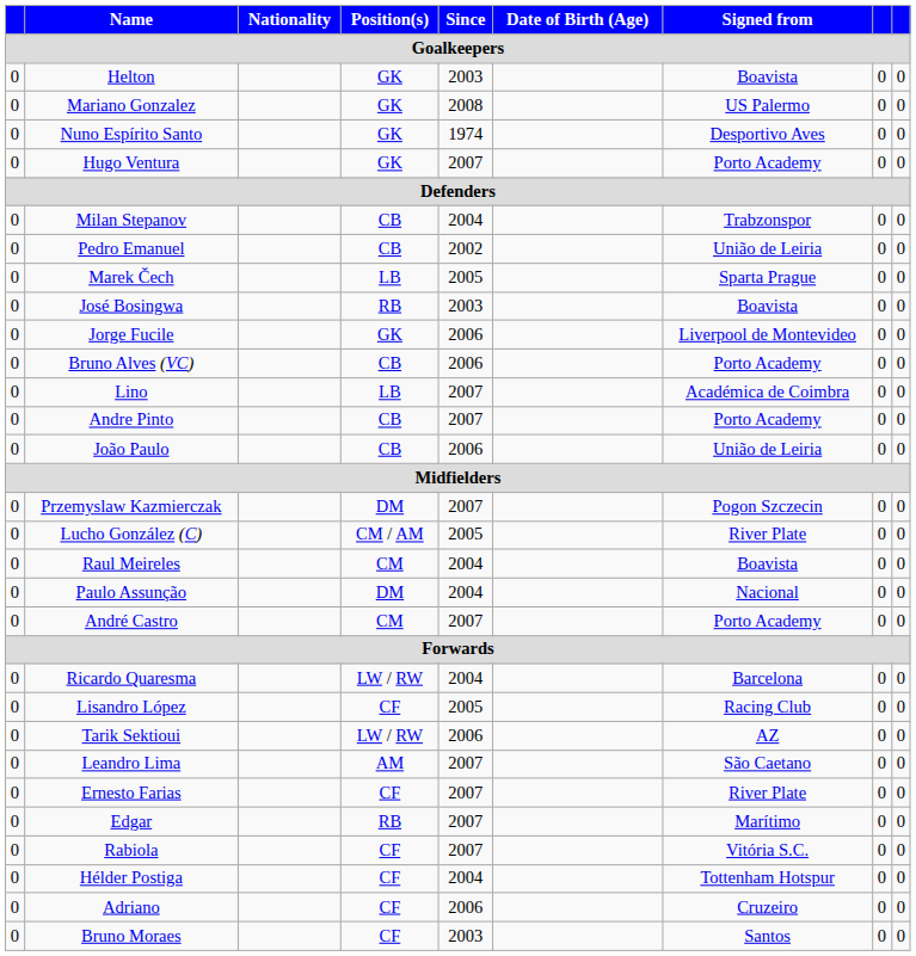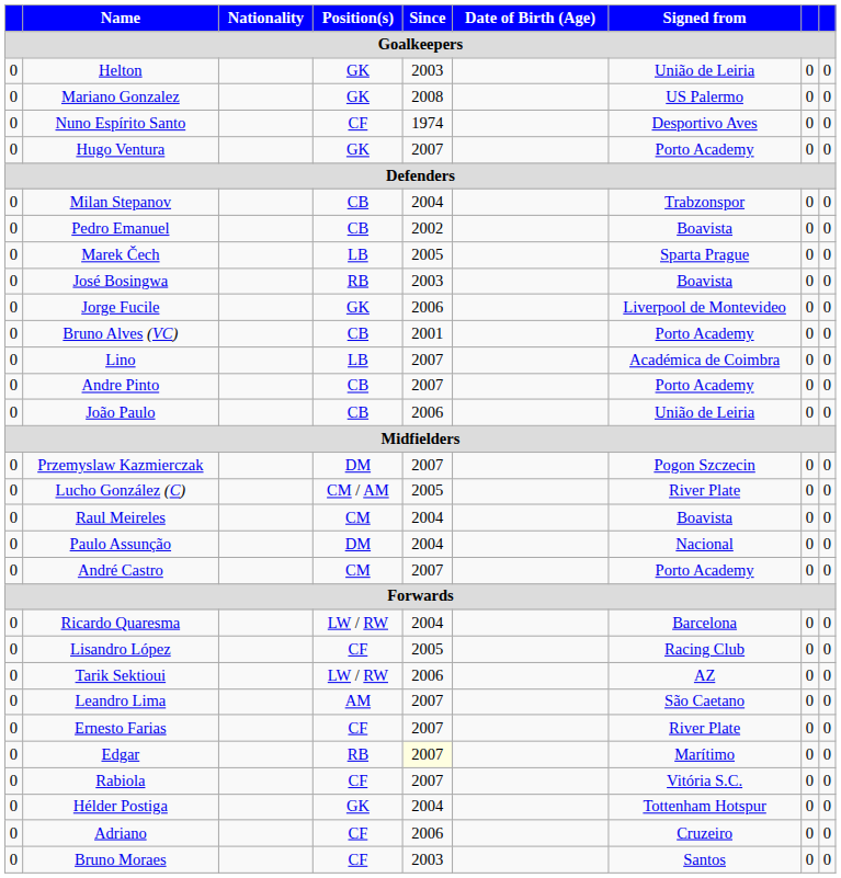 <table class="wikitable" style="text-align:center; font-size:90%; width:85%;">
 <tr>
 <th style="background:#00f; color:white; text-align:center;"></th>
 <th style="background:#00f; color:white; text-align:center;">Name</th>
 <th style="background:#00f; color:white; text-align:center;">Nationality</th>
 <th style="background:#00f; color:white; text-align:center;">Position(s)</th>
 <th style="background:#00f; color:white; text-align:center;">Since</th>
 <th style="background:#00f; color:white; text-align:center;">Date of Birth (Age)</th>
 <th style="background:#00f; color:white; text-align:center;">Signed from</th>
 <th style="background:#00f; color:white; text-align:center;"></th>
 <th style="background:#00f; color:white; text-align:center;"></th>
 </tr>
 <tr>
 <th colspan="9" style="background:#dcdcdc; text-align:center;">Goalkeepers</th>
 </tr>
 <tr>
 <td>0</td>
 <td><a href='#'>Helton</a></td>
 <td></td>
 <td><a href='#'>GK</a></td>
 <td>2003</td>
 <td></td>
-<td> <a href='#'>Boavista</a></td>
+<td> <a href='#'>União de Leiria</a></td>
 <td>0</td>
 <td>0</td>
 </tr>
 <tr>
 <td>0</td>
 <td><a href='#'>Mariano Gonzalez</a></td>
 <td></td>
 <td><a href='#'>GK</a></td>
 <td>2008</td>
 <td></td>
 <td> <a href='#'>US Palermo</a></td>
 <td>0</td>
 <td>0</td>
 </tr>
 <tr>
 <td>0</td>
 <td><a href='#'>Nuno Espírito Santo</a></td>
 <td></td>
-<td><a href='#'>GK</a></td>
+<td><a href='#'>CF</a></td>
 <td>1974</td>
 <td></td>
 <td> <a href='#'>Desportivo Aves</a></td>
 <td>0</td>
 <td>0</td>
 </tr>
 <tr>
 <td>0</td>
 <td><a href='#'>Hugo Ventura</a></td>
 <td></td>
 <td><a href='#'>GK</a></td>
 <td>2007</td>
 <td></td>
 <td> <a href='#'>Porto Academy</a></td>
 <td>0</td>
 <td>0</td>
 </tr>
 <tr>
 <th colspan="10" style="background:#dcdcdc; text-align:center;">Defenders</th>
 </tr>
 <tr>
 <td>0</td>
 <td><a href='#'>Milan Stepanov</a></td>
 <td></td>
 <td><a href='#'>CB</a></td>
 <td>2004</td>
 <td></td>
 <td> <a href='#'>Trabzonspor</a></td>
 <td>0</td>
 <td>0</td>
 </tr>
 <tr>
 <td>0</td>
 <td><a href='#'>Pedro Emanuel</a></td>
 <td></td>
 <td><a href='#'>CB</a></td>
 <td>2002</td>
 <td></td>
-<td> <a href='#'>União de Leiria</a></td>
+<td> <a href='#'>Boavista</a></td>
 <td>0</td>
 <td>0</td>
 </tr>
 <tr>
 <td>0</td>
 <td><a href='#'>Marek Čech</a></td>
 <td></td>
 <td><a href='#'>LB</a></td>
 <td>2005</td>
 <td></td>
 <td> <a href='#'>Sparta Prague</a></td>
 <td>0</td>
 <td>0</td>
 </tr>
 <tr>
 <td>0</td>
 <td><a href='#'>José Bosingwa</a></td>
 <td></td>
 <td><a href='#'>RB</a></td>
 <td>2003</td>
 <td></td>
 <td> <a href='#'>Boavista</a></td>
 <td>0</td>
 <td>0</td>
 </tr>
 <tr>
 <td>0</td>
 <td><a href='#'>Jorge Fucile</a></td>
 <td></td>
 <td><a href='#'>GK</a></td>
 <td>2006</td>
 <td></td>
 <td> <a href='#'>Liverpool de Montevideo</a></td>
 <td>0</td>
 <td>0</td>
 </tr>
 <tr>
 <td>0</td>
 <td><a href='#'>Bruno Alves</a> <em>(<a href='#'>VC</a>)</em></td>
 <td></td>
 <td><a href='#'>CB</a></td>
-<td>2006</td>
+<td>2001</td>
 <td></td>
 <td> <a href='#'>Porto Academy</a></td>
 <td>0</td>
 <td>0</td>
 </tr>
 <tr>
 <td>0</td>
 <td><a href='#'>Lino</a></td>
 <td></td>
 <td><a href='#'>LB</a></td>
 <td>2007</td>
 <td></td>
 <td> <a href='#'>Académica de Coimbra</a></td>
 <td>0</td>
 <td>0</td>
 </tr>
 <tr>
 <td>0</td>
 <td><a href='#'>Andre Pinto</a></td>
 <td></td>
 <td><a href='#'>CB</a></td>
 <td>2007</td>
 <td></td>
 <td> <a href='#'>Porto Academy</a></td>
 <td>0</td>
 <td>0</td>
 </tr>
 <tr>
 <td>0</td>
 <td><a href='#'>João Paulo</a></td>
 <td></td>
 <td><a href='#'>CB</a></td>
 <td>2006</td>
 <td></td>
 <td> <a href='#'>União de Leiria</a></td>
 <td>0</td>
 <td>0</td>
 </tr>
 <tr>
 <th colspan="9" style="background:#dcdcdc; text-align:center;">Midfielders</th>
 </tr>
 <tr>
 <td>0</td>
 <td><a href='#'>Przemyslaw Kazmierczak</a></td>
 <td></td>
 <td><a href='#'>DM</a></td>
 <td>2007</td>
 <td></td>
 <td> <a href='#'>Pogon Szczecin</a></td>
 <td>0</td>
 <td>0</td>
 </tr>
 <tr>
 <td>0</td>
 <td><a href='#'>Lucho González</a> <em>(<a href='#'>C</a>)</em></td>
 <td></td>
 <td><a href='#'>CM</a> / <a href='#'>AM</a></td>
 <td>2005</td>
 <td></td>
 <td> <a href='#'>River Plate</a></td>
 <td>0</td>
 <td>0</td>
 </tr>
 <tr>
 <td>0</td>
 <td><a href='#'>Raul Meireles</a></td>
 <td></td>
 <td><a href='#'>CM</a></td>
 <td>2004</td>
 <td></td>
 <td> <a href='#'>Boavista</a></td>
 <td>0</td>
 <td>0</td>
 </tr>
 <tr>
 <td>0</td>
 <td><a href='#'>Paulo Assunção</a></td>
 <td></td>
 <td><a href='#'>DM</a></td>
 <td>2004</td>
 <td></td>
 <td> <a href='#'>Nacional</a></td>
 <td>0</td>
 <td>0</td>
 </tr>
 <tr>
 <td>0</td>
 <td><a href='#'>André Castro</a></td>
 <td></td>
 <td><a href='#'>CM</a></td>
 <td>2007</td>
 <td></td>
 <td> <a href='#'>Porto Academy</a></td>
 <td>0</td>
 <td>0</td>
 </tr>
 <tr>
 <th colspan="12" style="background:#dcdcdc; text-align:center;">Forwards</th>
 </tr>
 <tr>
 <td>0</td>
 <td><a href='#'>Ricardo Quaresma</a></td>
 <td></td>
 <td><a href='#'>LW</a> / <a href='#'>RW</a></td>
 <td>2004</td>
 <td></td>
 <td> <a href='#'>Barcelona</a></td>
 <td>0</td>
 <td>0</td>
 </tr>
 <tr>
 <td>0</td>
 <td><a href='#'>Lisandro López</a></td>
 <td></td>
 <td><a href='#'>CF</a></td>
 <td>2005</td>
 <td></td>
 <td> <a href='#'>Racing Club</a></td>
 <td>0</td>
 <td>0</td>
 </tr>
 <tr>
 <td>0</td>
 <td><a href='#'>Tarik Sektioui</a></td>
 <td></td>
 <td><a href='#'>LW</a> / <a href='#'>RW</a></td>
 <td>2006</td>
 <td></td>
 <td> <a href='#'>AZ</a></td>
 <td>0</td>
 <td>0</td>
 </tr>
 <tr>
 <td>0</td>
 <td><a href='#'>Leandro Lima</a></td>
 <td></td>
 <td><a href='#'>AM</a></td>
 <td>2007</td>
 <td></td>
 <td> <a href='#'>São Caetano</a></td>
 <td>0</td>
 <td>0</td>
 </tr>
 <tr>
 <td>0</td>
 <td><a href='#'>Ernesto Farias</a></td>
 <td></td>
 <td><a href='#'>CF</a></td>
 <td>2007</td>
 <td></td>
 <td> <a href='#'>River Plate</a></td>
 <td>0</td>
 <td>0</td>
 </tr>
 <tr>
 <td>0</td>
 <td><a href='#'>Edgar</a></td>
 <td></td>
 <td><a href='#'>RB</a></td>
-<td>2007</td>
+<td style="background: lightyellow;">2007</td>
 <td></td>
 <td> <a href='#'>Marítimo</a></td>
 <td>0</td>
 <td>0</td>
 </tr>
 <tr>
 <td>0</td>
 <td><a href='#'>Rabiola</a></td>
 <td></td>
 <td><a href='#'>CF</a></td>
 <td>2007</td>
 <td></td>
 <td> <a href='#'>Vitória S.C.</a></td>
 <td>0</td>
 <td>0</td>
 </tr>
 <tr>
 <td>0</td>
 <td><a href='#'>Hélder Postiga</a></td>
 <td></td>
-<td><a href='#'>CF</a></td>
+<td><a href='#'>GK</a></td>
 <td>2004</td>
 <td></td>
 <td> <a href='#'>Tottenham Hotspur</a></td>
 <td>0</td>
 <td>0</td>
 </tr>
 <tr>
 <td>0</td>
 <td><a href='#'>Adriano</a></td>
 <td></td>
 <td><a href='#'>CF</a></td>
 <td>2006</td>
 <td></td>
 <td> <a href='#'>Cruzeiro</a></td>
 <td>0</td>
 <td>0</td>
 </tr>
 <tr>
 <td>0</td>
 <td><a href='#'>Bruno Moraes</a></td>
 <td></td>
 <td><a href='#'>CF</a></td>
 <td>2003</td>
 <td></td>
 <td> <a href='#'>Santos</a></td>
 <td>0</td>
 <td>0</td>
 </tr>
 </table>
